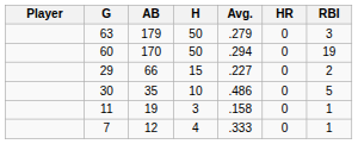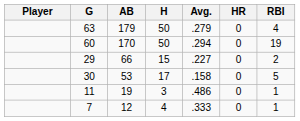 <table class="wikitable sortable">
 <tr>
 <th bgcolor="#DDDDFF" width="16%">Player</th>
 <th bgcolor="#DDDDFF" width="9%">G</th>
 <th bgcolor="#DDDDFF" width="9%">AB</th>
 <th bgcolor="#DDDDFF" width="9%">H</th>
 <th bgcolor="#DDDDFF" width="9%">Avg.</th>
 <th bgcolor="#DDDDFF" width="9%">HR</th>
 <th bgcolor="#DDDDFF" width="9%">RBI</th>
 </tr>
 <tr align="center">
 <td></td>
 <td>63</td>
 <td>179</td>
 <td>50</td>
 <td>.279</td>
 <td>0</td>
-<td>3</td>
+<td>4</td>
 </tr>
 <tr align=center>
 <td></td>
 <td>60</td>
 <td>170</td>
 <td>50</td>
 <td>.294</td>
 <td>0</td>
 <td>19</td>
 </tr>
 <tr align="center">
 <td></td>
 <td>29</td>
 <td>66</td>
 <td>15</td>
 <td>.227</td>
 <td>0</td>
 <td>2</td>
 </tr>
 <tr align="center">
 <td></td>
 <td>30</td>
-<td>35</td>
-<td>10</td>
-<td>.486</td>
+<td>53</td>
+<td>17</td>
+<td>.158</td>
 <td>0</td>
 <td>5</td>
 </tr>
 <tr align="center">
 <td></td>
 <td>11</td>
 <td>19</td>
 <td>3</td>
-<td>.158</td>
+<td>.486</td>
 <td>0</td>
 <td>1</td>
 </tr>
 <tr align="center">
 <td></td>
 <td>7</td>
 <td>12</td>
 <td>4</td>
 <td>.333</td>
 <td>0</td>
 <td>1</td>
 </tr>
 </table>
